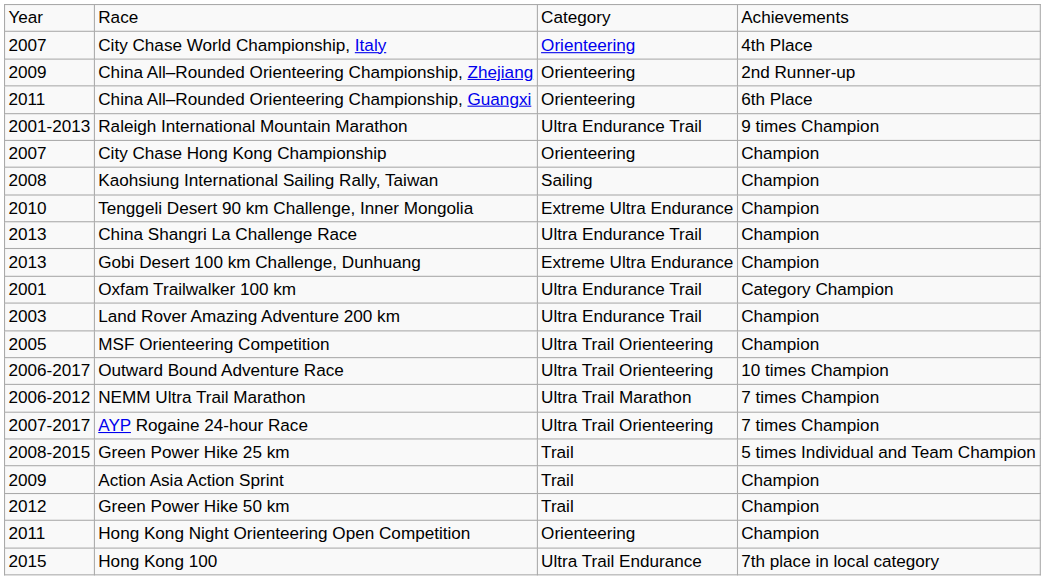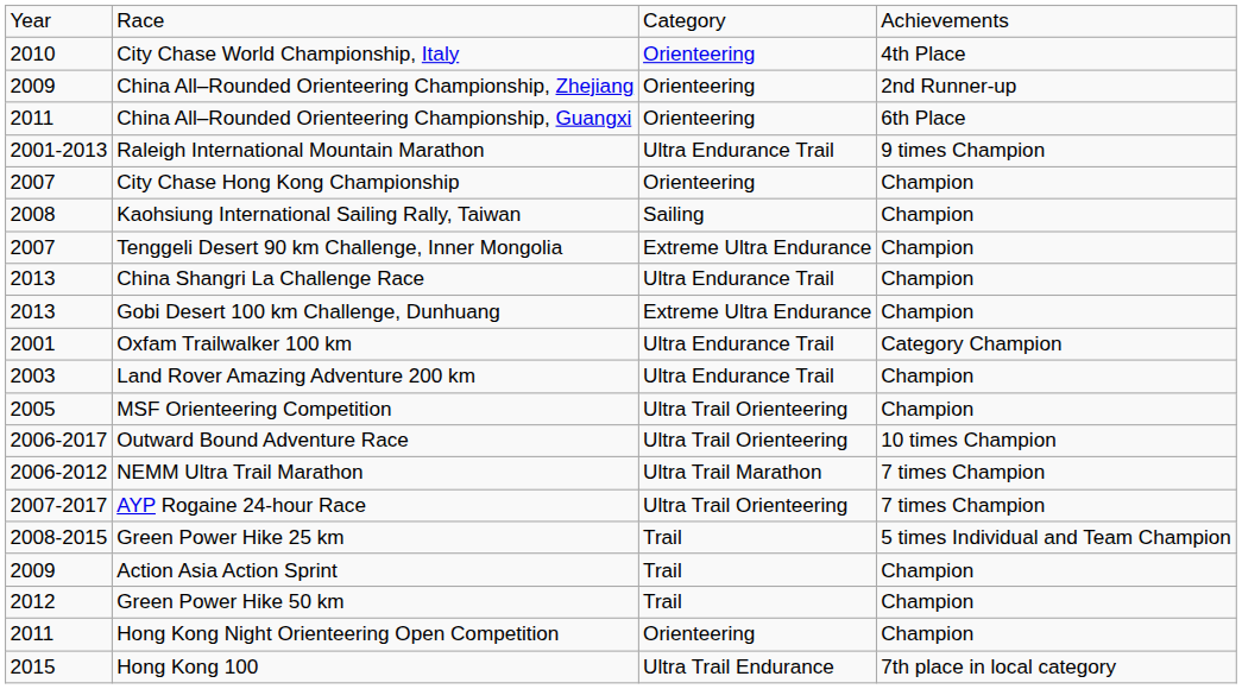 <table class="wikitable">
 <tr>
 <td>Year</td>
 <td>Race</td>
 <td>Category</td>
 <td>Achievements</td>
 </tr>
 <tr>
-<td>2007</td>
+<td>2010</td>
 <td>City Chase World Championship, <a href='#'>Italy</a></td>
 <td><a href='#'>Orienteering</a></td>
 <td>4th Place</td>
 </tr>
 <tr>
 <td>2009</td>
 <td>China All–Rounded Orienteering Championship, <a href='#'>Zhejiang</a></td>
 <td>Orienteering</td>
 <td>2nd Runner-up</td>
 </tr>
 <tr>
 <td>2011</td>
 <td>China All–Rounded Orienteering Championship, <a href='#'>Guangxi</a></td>
 <td>Orienteering</td>
 <td>6th Place</td>
 </tr>
 <tr>
 <td>2001-2013</td>
 <td>Raleigh International Mountain Marathon</td>
 <td>Ultra Endurance Trail</td>
 <td>9 times Champion</td>
 </tr>
 <tr>
 <td>2007</td>
 <td>City Chase Hong Kong Championship</td>
 <td>Orienteering</td>
 <td>Champion</td>
 </tr>
 <tr>
 <td>2008</td>
 <td>Kaohsiung International Sailing Rally, Taiwan</td>
 <td>Sailing</td>
 <td>Champion</td>
 </tr>
 <tr>
-<td>2010</td>
+<td>2007</td>
 <td>Tenggeli Desert 90 km Challenge, Inner Mongolia</td>
 <td>Extreme Ultra Endurance</td>
 <td>Champion</td>
 </tr>
 <tr>
 <td>2013</td>
 <td>China Shangri La Challenge Race</td>
 <td>Ultra Endurance Trail</td>
 <td>Champion</td>
 </tr>
 <tr>
 <td>2013</td>
 <td>Gobi Desert 100 km Challenge, Dunhuang</td>
 <td>Extreme Ultra Endurance</td>
 <td>Champion</td>
 </tr>
 <tr>
 <td>2001</td>
 <td>Oxfam Trailwalker 100 km</td>
 <td>Ultra Endurance Trail</td>
 <td>Category Champion</td>
 </tr>
 <tr>
 <td>2003</td>
 <td>Land Rover Amazing Adventure 200 km</td>
 <td>Ultra Endurance Trail</td>
 <td>Champion</td>
 </tr>
 <tr>
 <td>2005</td>
 <td>MSF Orienteering Competition</td>
 <td>Ultra Trail Orienteering</td>
 <td>Champion</td>
 </tr>
 <tr>
 <td>2006-2017</td>
 <td>Outward Bound Adventure Race</td>
 <td>Ultra Trail Orienteering</td>
 <td>10 times Champion</td>
 </tr>
 <tr>
 <td>2006-2012</td>
 <td>NEMM Ultra Trail Marathon</td>
 <td>Ultra Trail Marathon</td>
 <td>7 times Champion</td>
 </tr>
 <tr>
 <td>2007-2017</td>
 <td><a href='#'>AYP</a> Rogaine 24-hour Race</td>
 <td>Ultra Trail Orienteering</td>
 <td>7 times Champion</td>
 </tr>
 <tr>
 <td>2008-2015</td>
 <td>Green Power Hike 25 km</td>
 <td>Trail</td>
 <td>5 times Individual and Team Champion</td>
 </tr>
 <tr>
 <td>2009</td>
 <td>Action Asia Action Sprint</td>
 <td>Trail</td>
 <td>Champion</td>
 </tr>
 <tr>
 <td>2012</td>
 <td>Green Power Hike 50 km</td>
 <td>Trail</td>
 <td>Champion</td>
 </tr>
 <tr>
 <td>2011</td>
 <td>Hong Kong Night Orienteering Open Competition</td>
 <td>Orienteering</td>
 <td>Champion</td>
 </tr>
 <tr>
 <td>2015</td>
 <td>Hong Kong 100</td>
 <td>Ultra Trail Endurance</td>
 <td>7th place in local category</td>
 </tr>
 </table>
